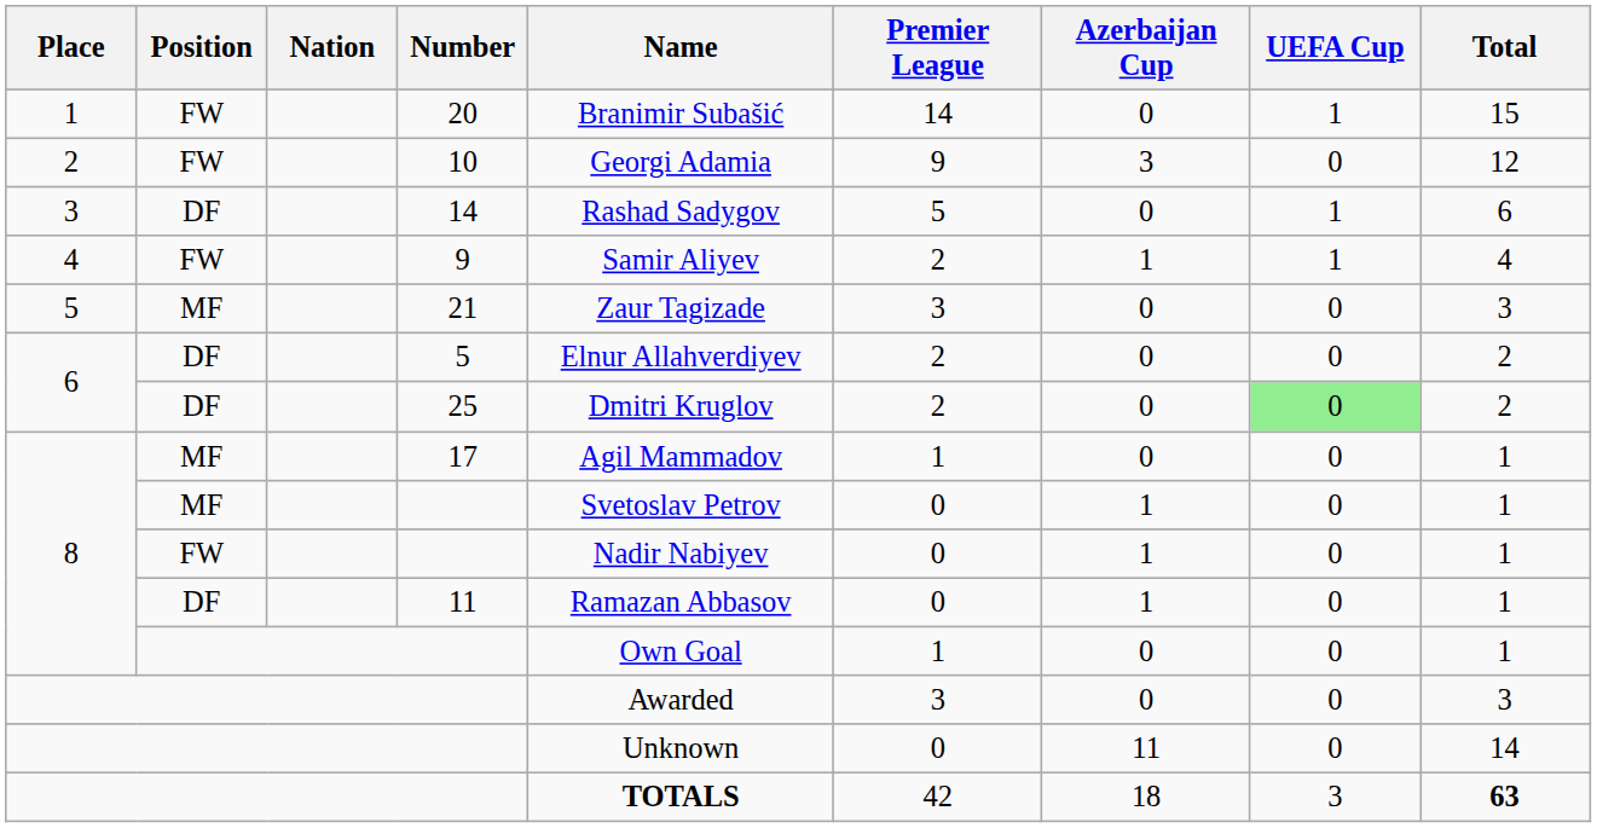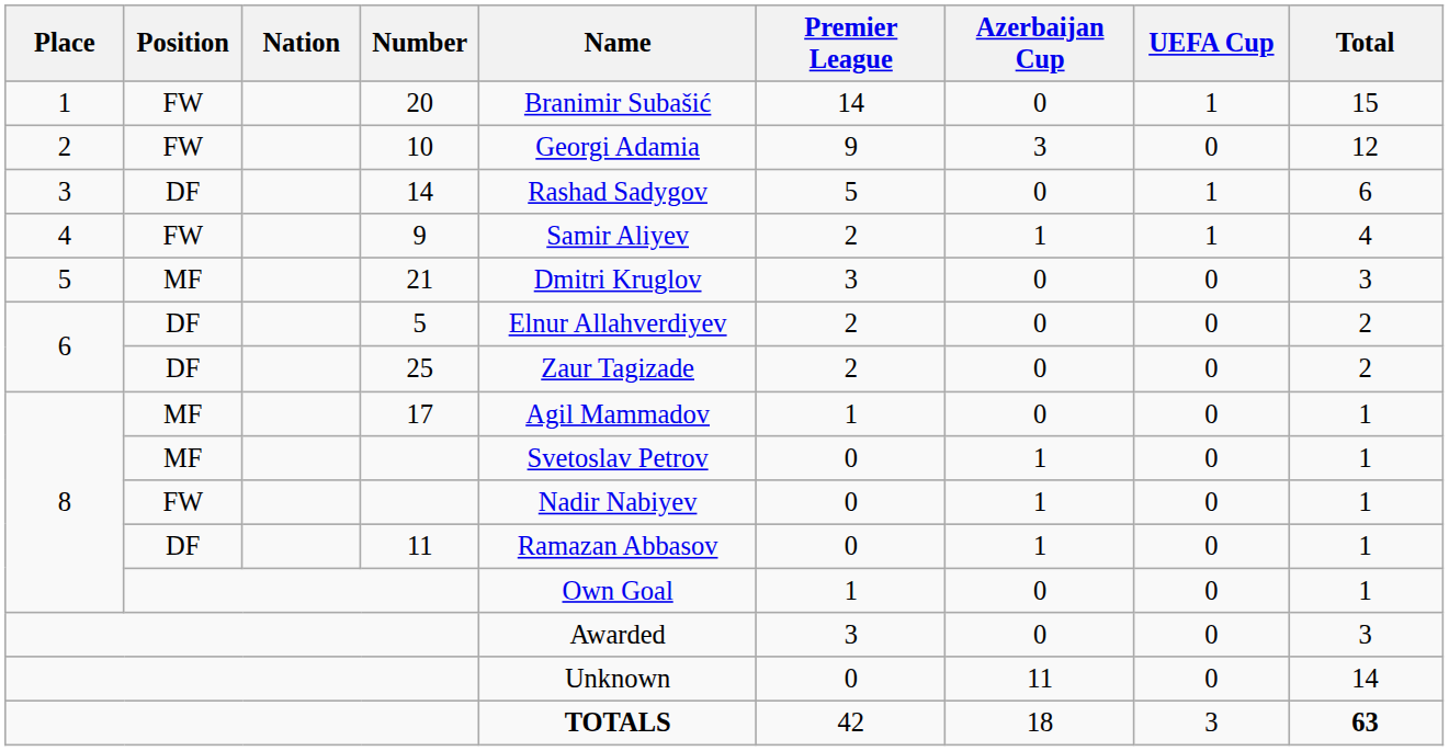 <table class="wikitable" style="font-size: 95%; text-align: center;">
 <tr>
 <th width=60>Place</th>
 <th width=60>Position</th>
 <th width=60>Nation</th>
 <th width=60>Number</th>
 <th width=150>Name</th>
 <th width=100><a href='#'>Premier League</a></th>
 <th width=100><a href='#'>Azerbaijan Cup</a></th>
 <th width=80><a href='#'>UEFA Cup</a></th>
 <th width=80>Total</th>
 </tr>
 <tr>
 <td>1</td>
 <td>FW</td>
 <td></td>
 <td>20</td>
 <td><a href='#'>Branimir Subašić</a></td>
 <td>14</td>
 <td>0</td>
 <td>1</td>
 <td>15</td>
 </tr>
 <tr>
 <td>2</td>
 <td>FW</td>
 <td></td>
 <td>10</td>
 <td><a href='#'>Georgi Adamia</a></td>
 <td>9</td>
 <td>3</td>
 <td>0</td>
 <td>12</td>
 </tr>
 <tr>
 <td>3</td>
 <td>DF</td>
 <td></td>
 <td>14</td>
 <td><a href='#'>Rashad Sadygov</a></td>
 <td>5</td>
 <td>0</td>
 <td>1</td>
 <td>6</td>
 </tr>
 <tr>
 <td>4</td>
 <td>FW</td>
 <td></td>
 <td>9</td>
 <td><a href='#'>Samir Aliyev</a></td>
 <td>2</td>
 <td>1</td>
 <td>1</td>
 <td>4</td>
 </tr>
 <tr>
 <td>5</td>
 <td>MF</td>
 <td></td>
 <td>21</td>
-<td><a href='#'>Zaur Tagizade</a></td>
+<td><a href='#'>Dmitri Kruglov</a></td>
 <td>3</td>
 <td>0</td>
 <td>0</td>
 <td>3</td>
 </tr>
 <tr>
 <td rowspan="2">6</td>
 <td>DF</td>
 <td></td>
 <td>5</td>
 <td><a href='#'>Elnur Allahverdiyev</a></td>
 <td>2</td>
 <td>0</td>
 <td>0</td>
 <td>2</td>
 </tr>
 <tr>
 <td>DF</td>
 <td></td>
 <td>25</td>
-<td><a href='#'>Dmitri Kruglov</a></td>
+<td><a href='#'>Zaur Tagizade</a></td>
 <td>2</td>
 <td>0</td>
-<td style="background: lightgreen;">0</td>
+<td>0</td>
 <td>2</td>
 </tr>
 <tr>
 <td rowspan="5">8</td>
 <td>MF</td>
 <td></td>
 <td>17</td>
 <td><a href='#'>Agil Mammadov</a></td>
 <td>1</td>
 <td>0</td>
 <td>0</td>
 <td>1</td>
 </tr>
 <tr>
 <td>MF</td>
 <td></td>
 <td></td>
 <td><a href='#'>Svetoslav Petrov</a></td>
 <td>0</td>
 <td>1</td>
 <td>0</td>
 <td>1</td>
 </tr>
 <tr>
 <td>FW</td>
 <td></td>
 <td></td>
 <td><a href='#'>Nadir Nabiyev</a></td>
 <td>0</td>
 <td>1</td>
 <td>0</td>
 <td>1</td>
 </tr>
 <tr>
 <td>DF</td>
 <td></td>
 <td>11</td>
 <td><a href='#'>Ramazan Abbasov</a></td>
 <td>0</td>
 <td>1</td>
 <td>0</td>
 <td>1</td>
 </tr>
 <tr>
 <td colspan="3"></td>
 <td><a href='#'>Own Goal</a></td>
 <td>1</td>
 <td>0</td>
 <td>0</td>
 <td>1</td>
 </tr>
 <tr>
 <td colspan="4"></td>
 <td>Awarded</td>
 <td>3</td>
 <td>0</td>
 <td>0</td>
 <td>3</td>
 </tr>
 <tr>
 <td colspan="4"></td>
 <td>Unknown</td>
 <td>0</td>
 <td>11</td>
 <td>0</td>
 <td>14</td>
 </tr>
 <tr>
 <td colspan="4"></td>
 <td><strong>TOTALS</strong></td>
 <td>42</td>
 <td>18</td>
 <td>3</td>
 <td><strong>63</strong></td>
 </tr>
 </table>
